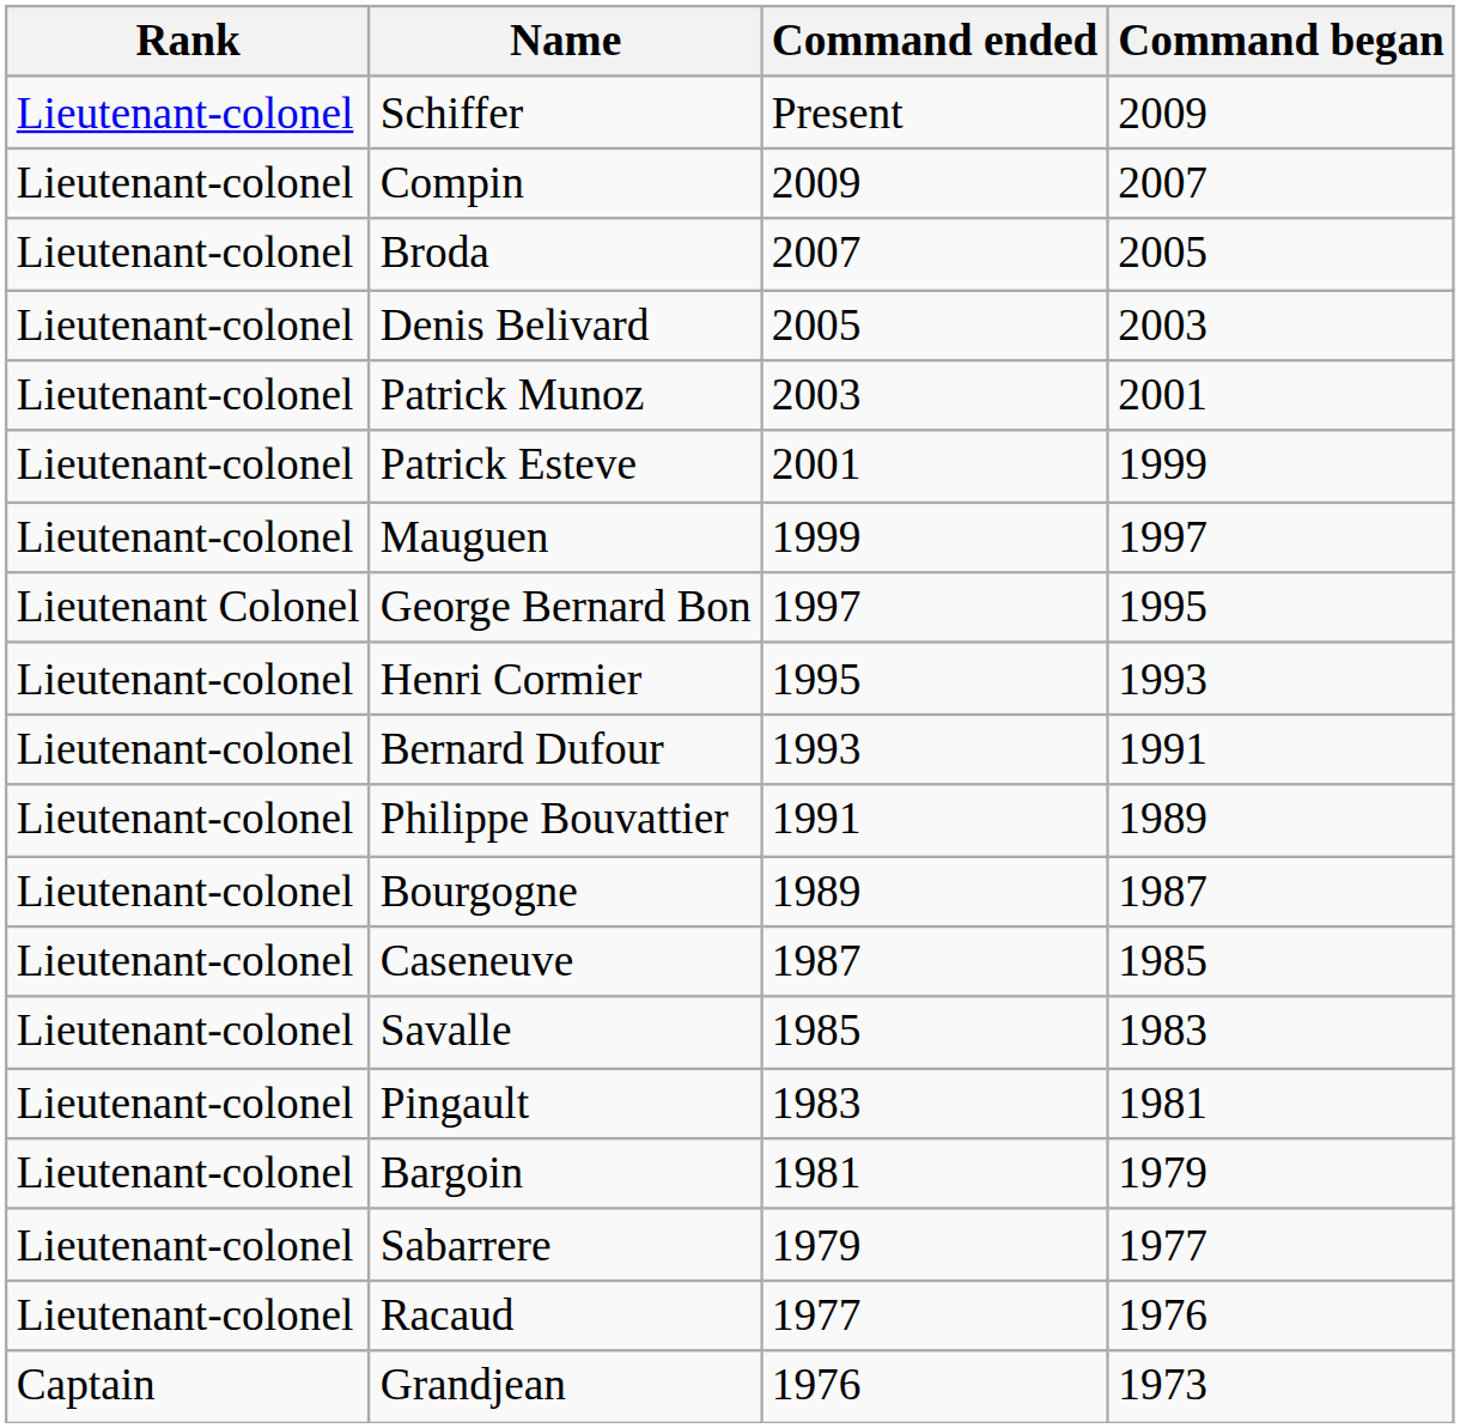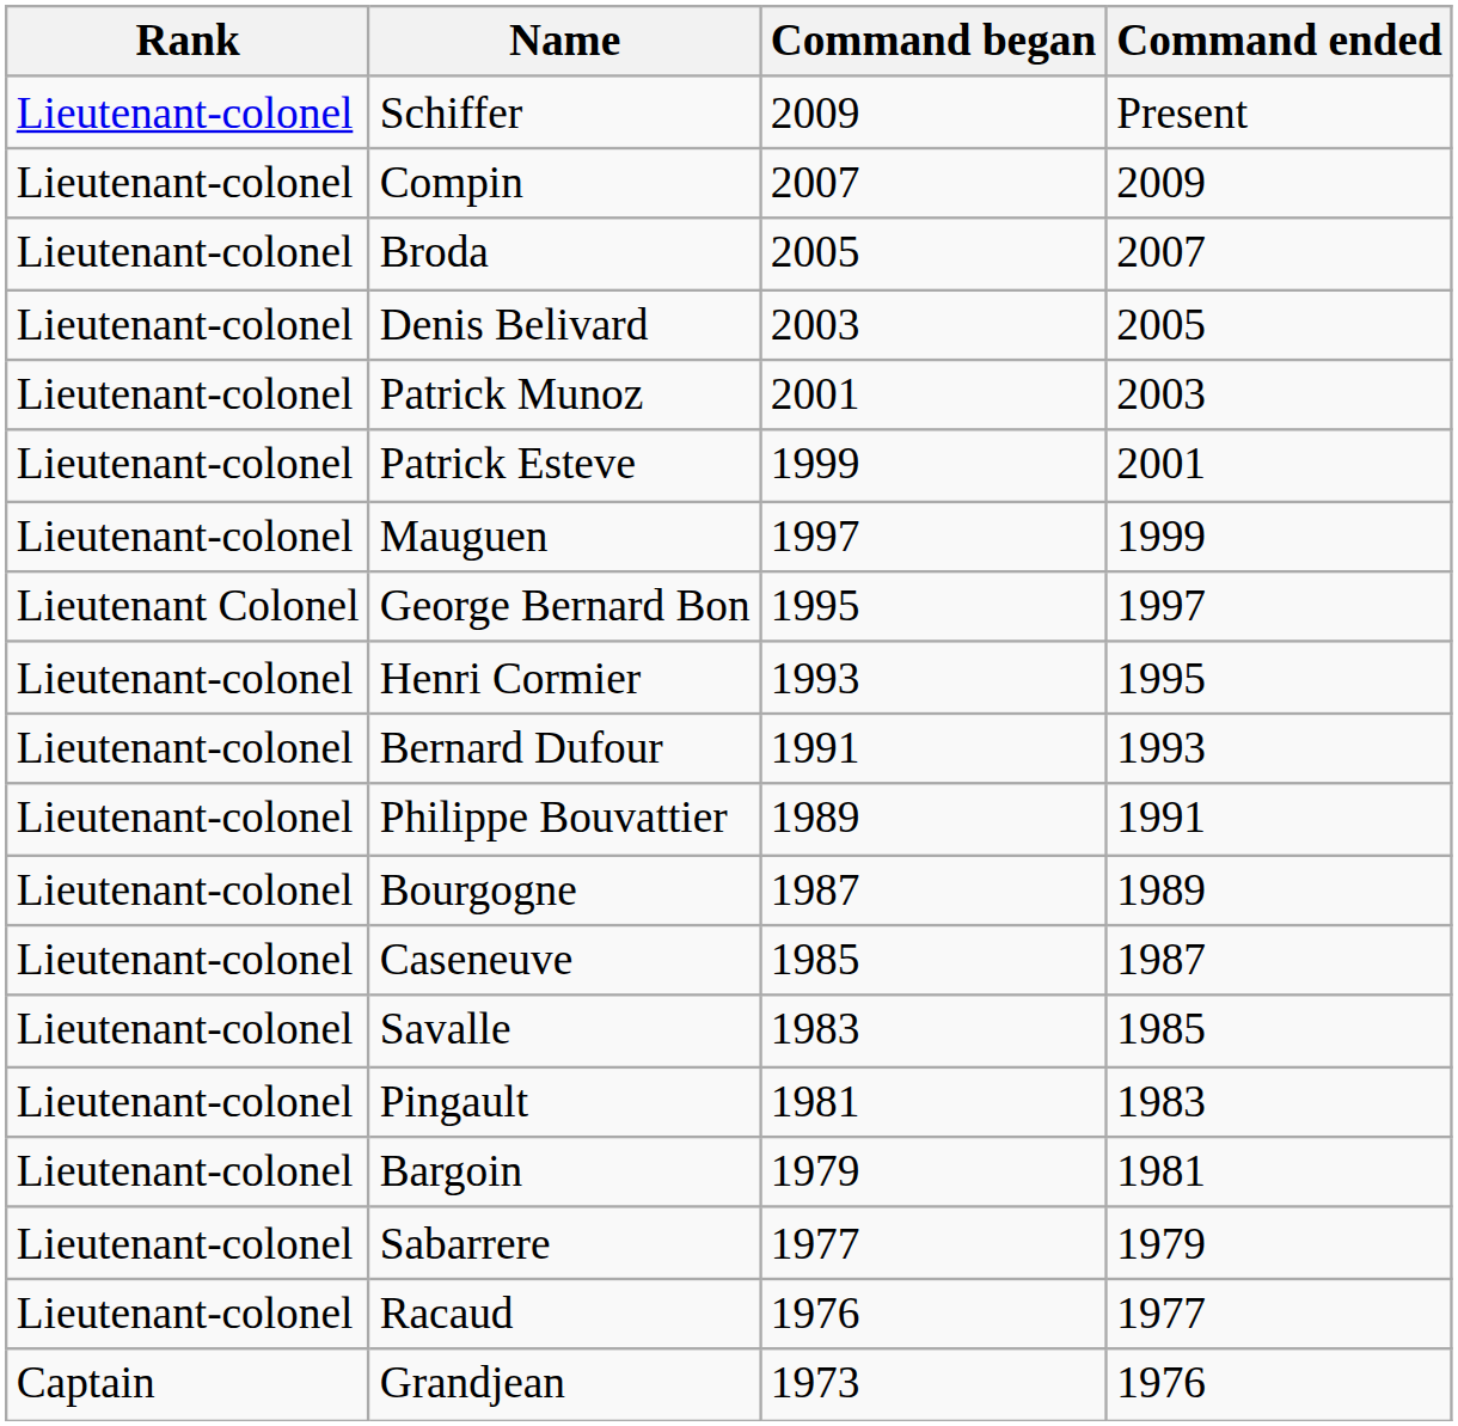 <table class="wikitable sortable">
 <tr>
 <th>Rank</th>
 <th>Name</th>
+<th>Command began</th>
 <th>Command ended</th>
-<th>Command began</th>
 </tr>
 <tr>
 <td><a href='#'>Lieutenant-colonel</a></td>
 <td>Schiffer</td>
+<td>2009</td>
 <td>Present</td>
+</tr>
+<tr>
+<td>Lieutenant-colonel</td>
+<td>Compin</td>
+<td>2007</td>
 <td>2009</td>
 </tr>
 <tr>
 <td>Lieutenant-colonel</td>
-<td>Compin</td>
-<td>2009</td>
+<td>Broda</td>
+<td>2005</td>
 <td>2007</td>
 </tr>
 <tr>
 <td>Lieutenant-colonel</td>
-<td>Broda</td>
-<td>2007</td>
+<td>Denis Belivard</td>
+<td>2003</td>
 <td>2005</td>
 </tr>
 <tr>
 <td>Lieutenant-colonel</td>
-<td>Denis Belivard</td>
-<td>2005</td>
+<td>Patrick Munoz</td>
+<td>2001</td>
 <td>2003</td>
 </tr>
 <tr>
 <td>Lieutenant-colonel</td>
-<td>Patrick Munoz</td>
-<td>2003</td>
+<td>Patrick Esteve</td>
+<td>1999</td>
 <td>2001</td>
 </tr>
 <tr>
 <td>Lieutenant-colonel</td>
-<td>Patrick Esteve</td>
-<td>2001</td>
+<td>Mauguen</td>
+<td>1997</td>
 <td>1999</td>
-</tr>
-<tr>
-<td>Lieutenant-colonel</td>
-<td>Mauguen</td>
-<td>1999</td>
-<td>1997</td>
 </tr>
 <tr>
 <td>Lieutenant Colonel</td>
 <td>George Bernard Bon</td>
+<td>1995</td>
 <td>1997</td>
+</tr>
+<tr>
+<td>Lieutenant-colonel</td>
+<td>Henri Cormier</td>
+<td>1993</td>
 <td>1995</td>
 </tr>
 <tr>
 <td>Lieutenant-colonel</td>
-<td>Henri Cormier</td>
-<td>1995</td>
+<td>Bernard Dufour</td>
+<td>1991</td>
 <td>1993</td>
 </tr>
 <tr>
 <td>Lieutenant-colonel</td>
-<td>Bernard Dufour</td>
-<td>1993</td>
+<td>Philippe Bouvattier</td>
+<td>1989</td>
 <td>1991</td>
 </tr>
 <tr>
 <td>Lieutenant-colonel</td>
-<td>Philippe Bouvattier</td>
-<td>1991</td>
+<td>Bourgogne</td>
+<td>1987</td>
 <td>1989</td>
 </tr>
 <tr>
 <td>Lieutenant-colonel</td>
-<td>Bourgogne</td>
-<td>1989</td>
+<td>Caseneuve</td>
+<td>1985</td>
 <td>1987</td>
 </tr>
 <tr>
 <td>Lieutenant-colonel</td>
-<td>Caseneuve</td>
-<td>1987</td>
+<td>Savalle</td>
+<td>1983</td>
 <td>1985</td>
 </tr>
 <tr>
 <td>Lieutenant-colonel</td>
-<td>Savalle</td>
-<td>1985</td>
+<td>Pingault</td>
+<td>1981</td>
 <td>1983</td>
 </tr>
 <tr>
 <td>Lieutenant-colonel</td>
-<td>Pingault</td>
-<td>1983</td>
+<td>Bargoin</td>
+<td>1979</td>
 <td>1981</td>
 </tr>
 <tr>
 <td>Lieutenant-colonel</td>
-<td>Bargoin</td>
-<td>1981</td>
+<td>Sabarrere</td>
+<td>1977</td>
 <td>1979</td>
 </tr>
 <tr>
 <td>Lieutenant-colonel</td>
-<td>Sabarrere</td>
-<td>1979</td>
+<td>Racaud</td>
+<td>1976</td>
 <td>1977</td>
-</tr>
-<tr>
-<td>Lieutenant-colonel</td>
-<td>Racaud</td>
-<td>1977</td>
-<td>1976</td>
 </tr>
 <tr>
 <td>Captain</td>
 <td>Grandjean</td>
+<td>1973</td>
 <td>1976</td>
-<td>1973</td>
 </tr>
 </table>
